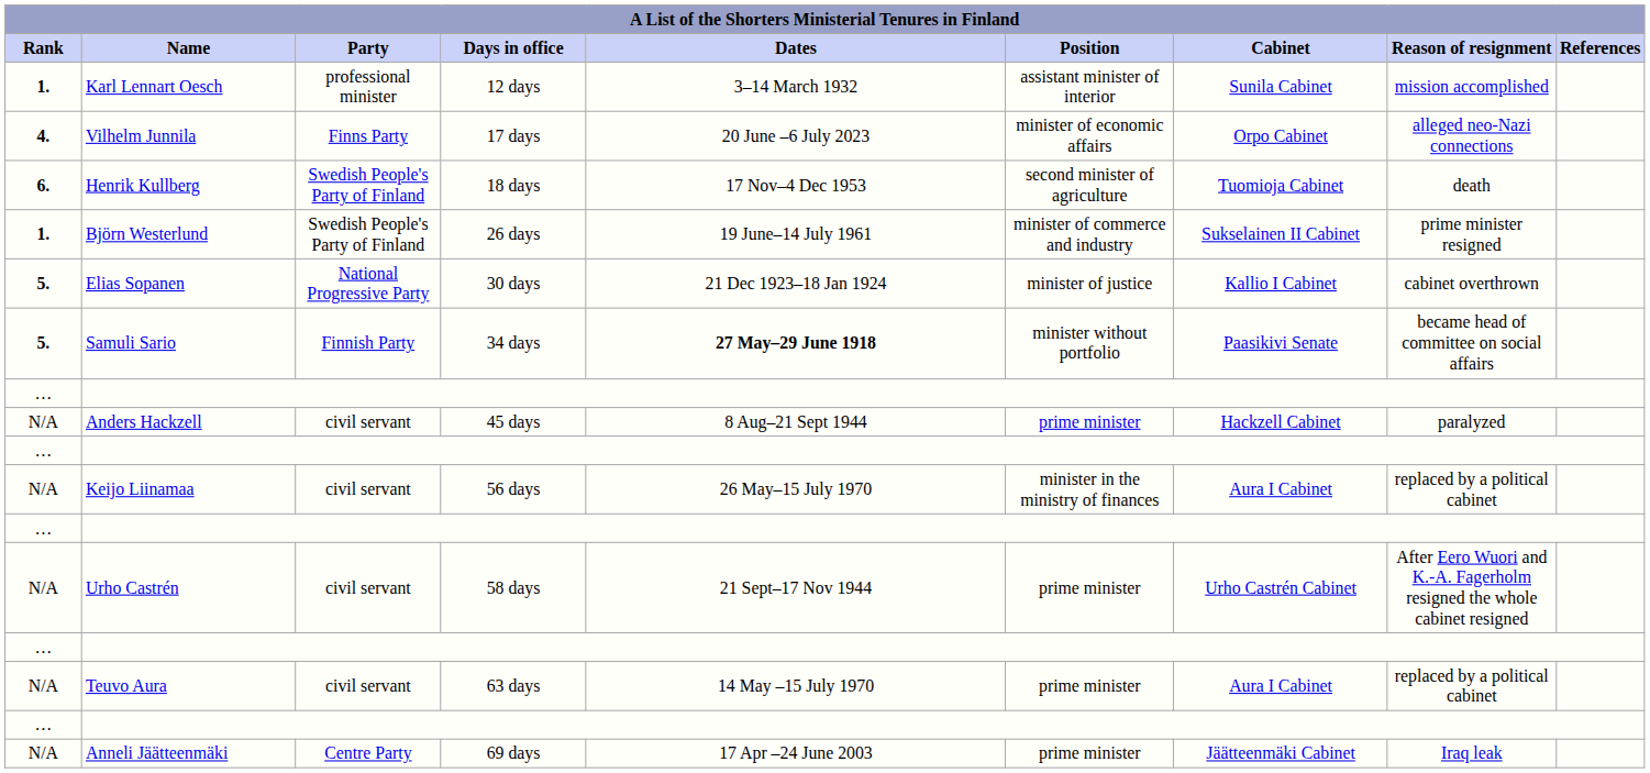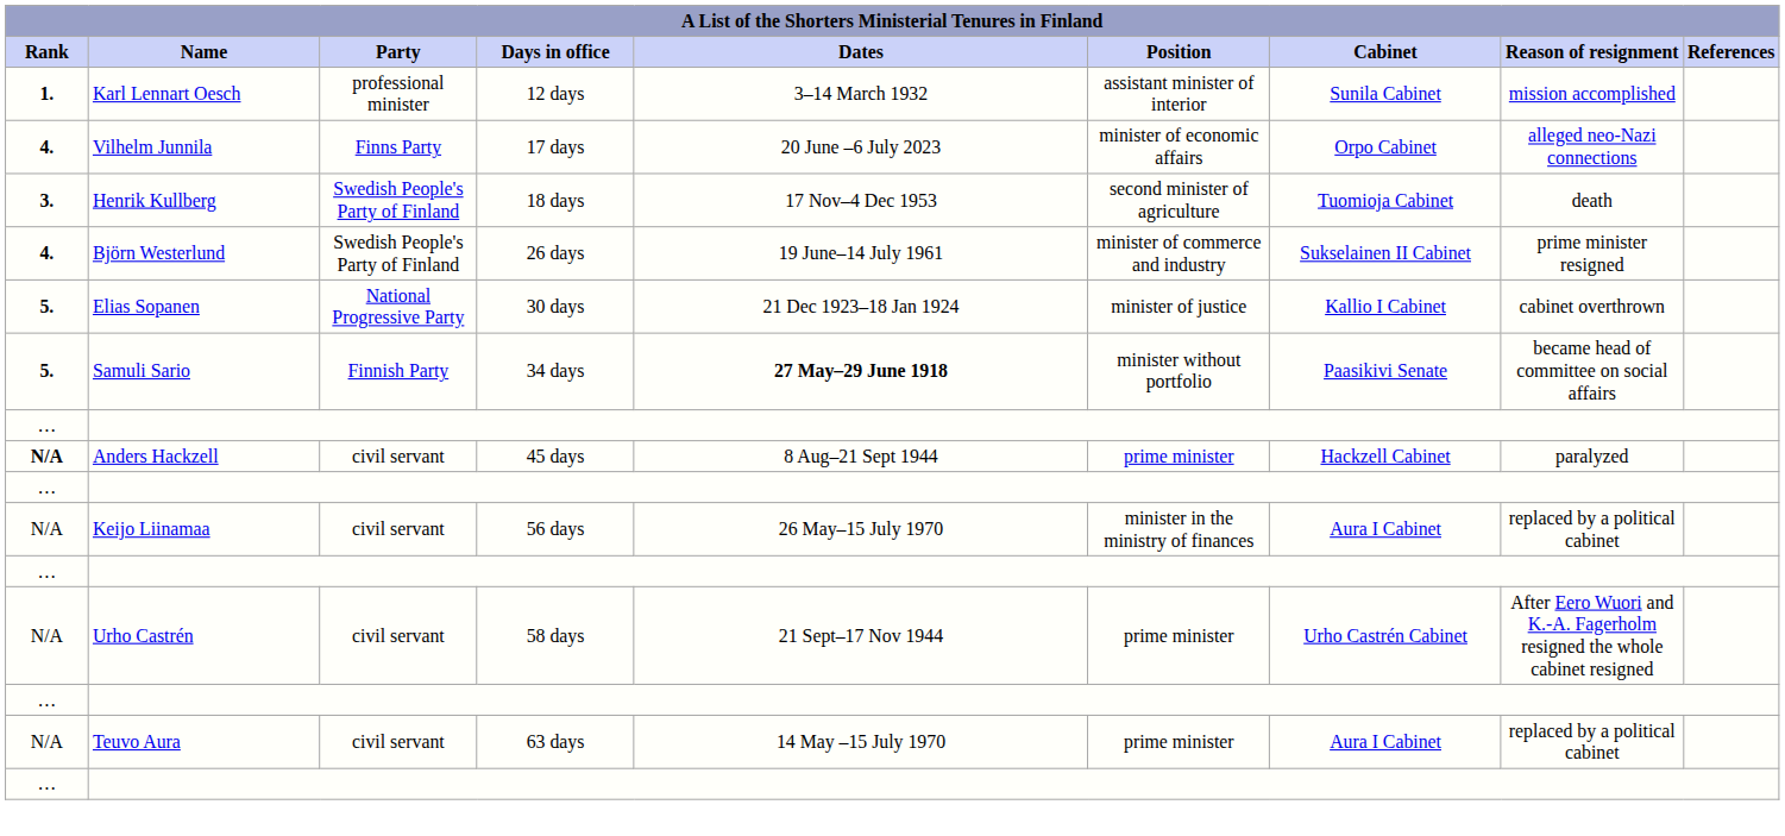 <table class="wikitable" style="font-size:95%; text-align:center; background:#FFFFFA">
 <tr>
 <td style="background:#99A0C7;" colspan=9><strong>A List of the Shorters Ministerial Tenures in Finland</strong></td>
 </tr>
 <tr>
 <th width=60 style=background:#CBD2F9>Rank</th>
 <th width=180 style=background:#CBD2F9>Name</th>
 <th width=120 style=background:#CBD2F9>Party</th>
 <th width=120 style=background:#CBD2F9>Days in office</th>
 <th width=360 style=background:#CBD2F9>Dates</th>
 <th width=140 style=background:#CBD2F9>Position</th>
 <th width=180 style=background:#CBD2F9>Cabinet</th>
 <th width=140 style=background:#CBD2F9>Reason of resignment</th>
 <th width=60 style=background:#CBD2F9>References</th>
 </tr>
 <tr>
 <td><strong>1.</strong></td>
 <td align=left><a href='#'>Karl Lennart Oesch</a></td>
 <td>professional minister</td>
 <td>12 days</td>
 <td>3–14 March 1932</td>
 <td>assistant minister of interior</td>
 <td><a href='#'> Sunila Cabinet</a></td>
 <td><a href='#'> mission accomplished</a></td>
 <td></td>
 </tr>
 <tr>
 <td><strong>4.</strong></td>
 <td align=left><a href='#'>Vilhelm Junnila</a></td>
 <td><a href='#'>Finns Party</a></td>
 <td>17 days</td>
 <td>20 June –6 July 2023</td>
 <td>minister of economic affairs</td>
 <td><a href='#'>Orpo Cabinet</a></td>
 <td><a href='#'>alleged neo-Nazi connections</a></td>
 <td></td>
 </tr>
 <tr>
-<td><strong>6.</strong></td>
+<td><strong>3.</strong></td>
 <td align=left><a href='#'>Henrik Kullberg</a></td>
 <td><a href='#'>Swedish People's Party of Finland</a></td>
 <td>18 days</td>
 <td>17 Nov–4 Dec 1953</td>
 <td>second minister of agriculture</td>
 <td><a href='#'>Tuomioja Cabinet</a></td>
 <td>death</td>
 <td></td>
 </tr>
 <tr>
-<td><strong>1.</strong></td>
+<td><strong>4.</strong></td>
 <td align=left><a href='#'>Björn Westerlund</a></td>
 <td>Swedish People's Party of Finland</td>
 <td>26 days</td>
 <td>19 June–14 July 1961</td>
 <td>minister of commerce and industry</td>
 <td><a href='#'>Sukselainen II Cabinet</a></td>
 <td>prime minister resigned</td>
 <td></td>
 </tr>
 <tr>
 <td><strong>5.</strong></td>
 <td align=left><a href='#'>Elias Sopanen</a></td>
 <td><a href='#'>National Progressive Party</a></td>
 <td>30 days</td>
 <td>21 Dec 1923–18 Jan 1924</td>
 <td>minister of justice</td>
 <td><a href='#'>Kallio I Cabinet</a></td>
 <td>cabinet overthrown</td>
 <td></td>
 </tr>
 <tr>
 <td><strong>5.</strong></td>
 <td align=left><a href='#'>Samuli Sario</a></td>
 <td><a href='#'>Finnish Party</a></td>
 <td>34 days</td>
 <td><strong>27 May–29 June 1918</strong></td>
 <td>minister without portfolio</td>
 <td><a href='#'>Paasikivi Senate</a></td>
 <td>became head of committee on social affairs</td>
 <td></td>
 </tr>
 <tr>
 <td>…</td>
 <td colspan=8></td>
 </tr>
 <tr>
-<td>N/A</td>
+<td><strong>N/A</strong></td>
 <td align=left><a href='#'>Anders Hackzell</a></td>
 <td>civil servant</td>
 <td>45 days</td>
 <td>8 Aug–21 Sept 1944</td>
 <td><a href='#'>prime minister</a></td>
 <td><a href='#'>Hackzell Cabinet</a></td>
 <td>paralyzed</td>
 <td></td>
 </tr>
 <tr>
 <td>…</td>
 <td colspan=8></td>
 </tr>
 <tr>
 <td>N/A</td>
 <td align=left><a href='#'>Keijo Liinamaa</a></td>
 <td>civil servant</td>
 <td>56 days</td>
 <td>26 May–15 July 1970</td>
 <td>minister in the ministry of finances</td>
 <td><a href='#'>Aura I Cabinet</a></td>
 <td>replaced by a political cabinet</td>
 <td></td>
 </tr>
 <tr>
 <td>…</td>
 <td colspan=8></td>
 </tr>
 <tr>
 <td>N/A</td>
 <td align=left><a href='#'>Urho Castrén</a></td>
 <td>civil servant</td>
 <td>58 days</td>
 <td>21 Sept–17 Nov 1944</td>
 <td>prime minister</td>
 <td><a href='#'>Urho Castrén Cabinet</a></td>
 <td>After <a href='#'>Eero Wuori</a> and <a href='#'>K.-A. Fagerholm</a> resigned the whole cabinet resigned</td>
 <td></td>
 </tr>
 <tr>
 <td>…</td>
 <td colspan=8></td>
 </tr>
 <tr>
 <td>N/A</td>
 <td align=left><a href='#'>Teuvo Aura</a></td>
 <td>civil servant</td>
 <td>63 days</td>
 <td>14 May –15 July 1970</td>
 <td>prime minister</td>
 <td><a href='#'>Aura I Cabinet</a></td>
 <td>replaced by a political cabinet</td>
 <td></td>
 </tr>
 <tr>
 <td>…</td>
 <td colspan=8></td>
 </tr>
-<tr>
-<td>N/A</td>
-<td align=left><a href='#'>Anneli Jäätteenmäki</a></td>
-<td><a href='#'>Centre Party</a></td>
-<td>69 days</td>
-<td>17 Apr –24 June 2003</td>
-<td>prime minister</td>
-<td><a href='#'>Jäätteenmäki Cabinet</a></td>
-<td><a href='#'>Iraq leak</a></td>
-<td></td>
-</tr>
 </table>
